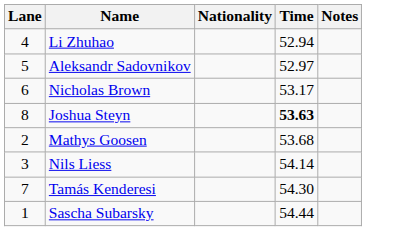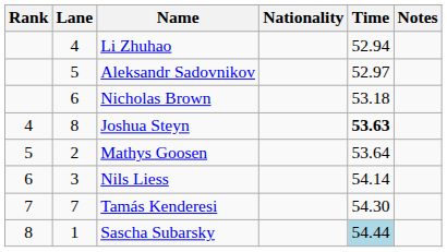 <table class="wikitable sortable" style="text-align:center">
 <tr>
+<th>Rank</th>
 <th>Lane</th>
 <th>Name</th>
 <th>Nationality</th>
 <th>Time</th>
 <th>Notes</th>
 </tr>
 <tr>
+<td></td>
 <td>4</td>
 <td align=left><a href='#'>Li Zhuhao</a></td>
 <td align=left></td>
 <td>52.94</td>
 <td></td>
 </tr>
 <tr>
+<td></td>
 <td>5</td>
 <td align=left><a href='#'>Aleksandr Sadovnikov</a></td>
 <td align=left></td>
 <td>52.97</td>
 <td></td>
 </tr>
 <tr>
+<td></td>
 <td>6</td>
 <td align=left><a href='#'>Nicholas Brown</a></td>
 <td align=left></td>
-<td>53.17</td>
+<td>53.18</td>
 <td></td>
 </tr>
 <tr>
+<td>4</td>
 <td>8</td>
 <td align=left><a href='#'>Joshua Steyn</a></td>
 <td align=left></td>
 <td><strong>53.63</strong></td>
 <td></td>
 </tr>
 <tr>
+<td>5</td>
 <td>2</td>
 <td align=left><a href='#'>Mathys Goosen</a></td>
 <td align=left></td>
-<td>53.68</td>
+<td>53.64</td>
 <td></td>
 </tr>
 <tr>
+<td>6</td>
 <td>3</td>
 <td align=left><a href='#'>Nils Liess</a></td>
 <td align=left></td>
 <td>54.14</td>
 <td></td>
 </tr>
 <tr>
 <td>7</td>
+<td>7</td>
 <td align=left><a href='#'>Tamás Kenderesi</a></td>
 <td align=left></td>
 <td>54.30</td>
 <td></td>
 </tr>
 <tr>
+<td>8</td>
 <td>1</td>
 <td align=left><a href='#'>Sascha Subarsky</a></td>
 <td align=left></td>
-<td>54.44</td>
+<td style="background: lightblue;">54.44</td>
 <td></td>
 </tr>
 </table>
